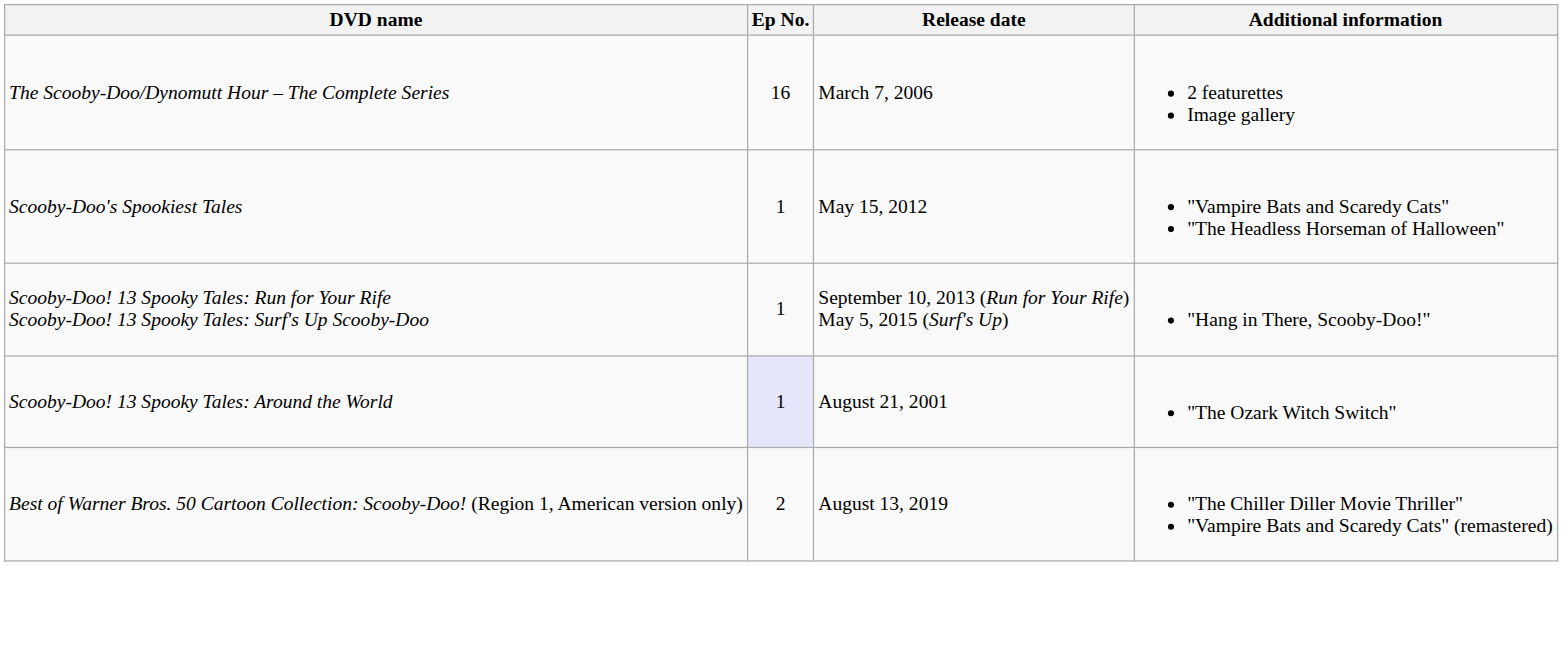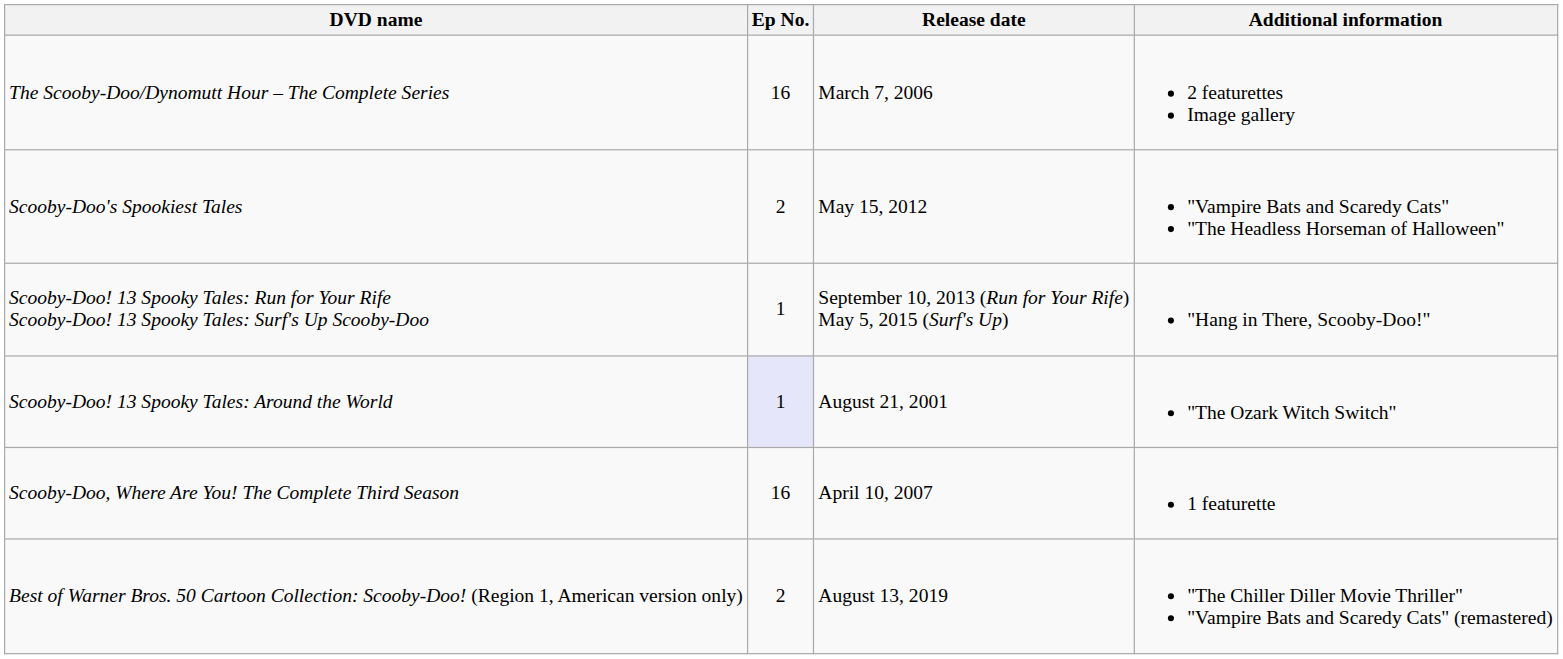 <table class="wikitable">
 <tr>
 <th>DVD name</th>
 <th>Ep No.</th>
 <th>Release date</th>
 <th>Additional information</th>
 </tr>
 <tr>
 <td><em>The Scooby-Doo/Dynomutt Hour – The Complete Series</em></td>
 <td style="text-align:center;">16</td>
 <td>March 7, 2006</td>
 <td><br><ul><li>2 featurettes</li><li>Image gallery</li></ul></td>
 </tr>
 <tr>
 <td><em>Scooby-Doo's Spookiest Tales</em></td>
-<td style="text-align:center;">1</td>
+<td style="text-align:center;">2</td>
 <td>May 15, 2012</td>
 <td><br><ul><li>"Vampire Bats and Scaredy Cats"</li><li>"The Headless Horseman of Halloween"</li></ul></td>
 </tr>
 <tr>
 <td><em>Scooby-Doo! 13 Spooky Tales: Run for Your Rife</em> <br> <em>Scooby-Doo! 13 Spooky Tales: Surf's Up Scooby-Doo</em></td>
 <td style="text-align:center;">1</td>
 <td>September 10, 2013 (<em>Run for Your Rife</em>) <br> May 5, 2015 (<em>Surf's Up</em>)</td>
 <td><br><ul><li>"Hang in There, Scooby-Doo!"</li></ul></td>
 </tr>
 <tr>
 <td><em>Scooby-Doo! 13 Spooky Tales: Around the World</em></td>
 <td style="background: lavender; text-align:center;">1</td>
 <td>August 21, 2001</td>
 <td><br><ul><li>"The Ozark Witch Switch"</li></ul></td>
 </tr>
 <tr>
+<td><em>Scooby-Doo, Where Are You! The Complete Third Season</em></td>
+<td style="text-align:center;">16</td>
+<td>April 10, 2007</td>
+<td><br><ul><li>1 featurette</li></ul></td>
+</tr>
+<tr>
 <td><em>Best of Warner Bros. 50 Cartoon Collection: Scooby-Doo!</em> (Region 1, American version only)</td>
 <td style="text-align:center;">2</td>
 <td>August 13, 2019</td>
 <td><br><ul><li>"The Chiller Diller Movie Thriller"</li><li>"Vampire Bats and Scaredy Cats" (remastered)</li></ul></td>
 </tr>
 </table>
